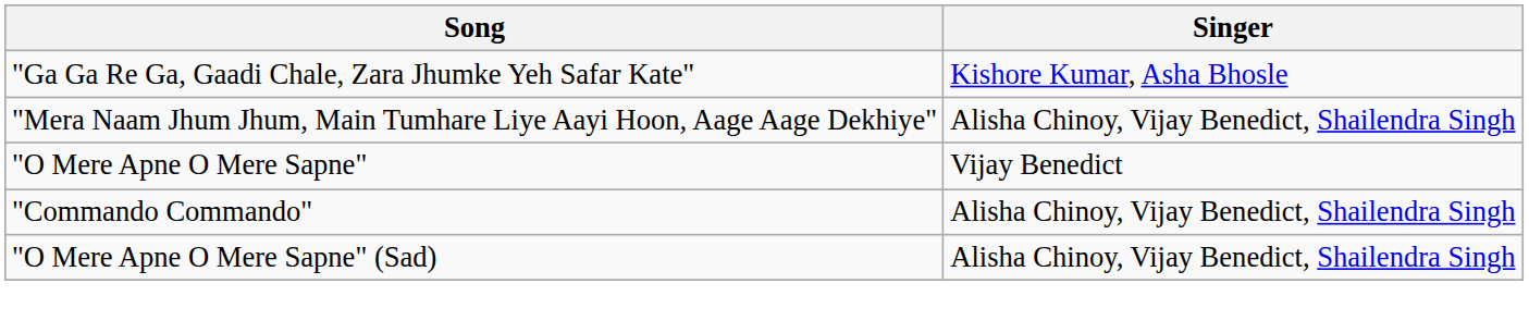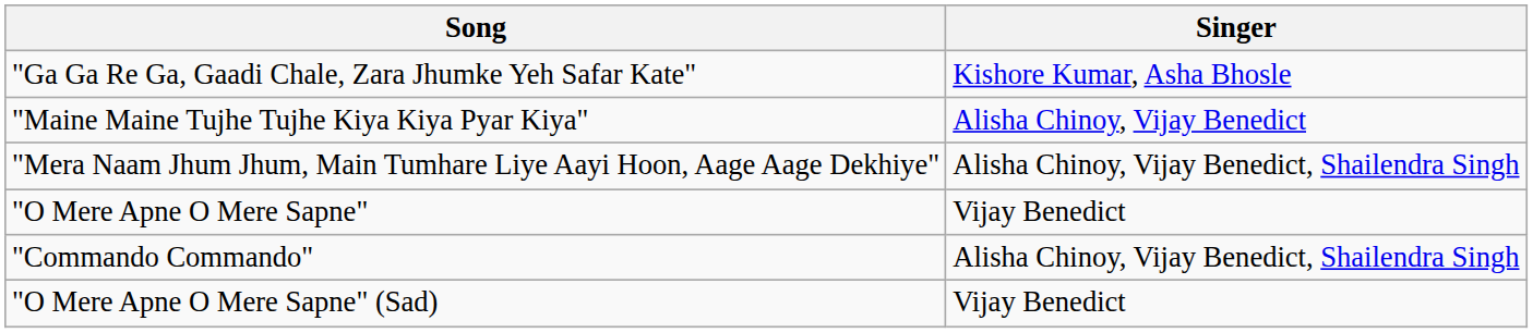 <table class="wikitable">
 <tr>
 <th>Song</th>
 <th>Singer</th>
 </tr>
 <tr>
 <td>"Ga Ga Re Ga, Gaadi Chale, Zara Jhumke Yeh Safar Kate"</td>
 <td><a href='#'>Kishore Kumar</a>, <a href='#'>Asha Bhosle</a></td>
+</tr>
+<tr>
+<td>"Maine Maine Tujhe Tujhe Kiya Kiya Pyar Kiya"</td>
+<td><a href='#'>Alisha Chinoy</a>, <a href='#'>Vijay Benedict</a></td>
 </tr>
 <tr>
 <td>"Mera Naam Jhum Jhum, Main Tumhare Liye Aayi Hoon, Aage Aage Dekhiye"</td>
 <td>Alisha Chinoy, Vijay Benedict, <a href='#'>Shailendra Singh</a></td>
 </tr>
 <tr>
 <td>"O Mere Apne O Mere Sapne"</td>
 <td>Vijay Benedict</td>
 </tr>
 <tr>
 <td>"Commando Commando"</td>
 <td>Alisha Chinoy, Vijay Benedict, <a href='#'>Shailendra Singh</a></td>
 </tr>
 <tr>
 <td>"O Mere Apne O Mere Sapne" (Sad)</td>
-<td>Alisha Chinoy, Vijay Benedict, <a href='#'>Shailendra Singh</a></td>
+<td>Vijay Benedict</td>
 </tr>
 </table>
